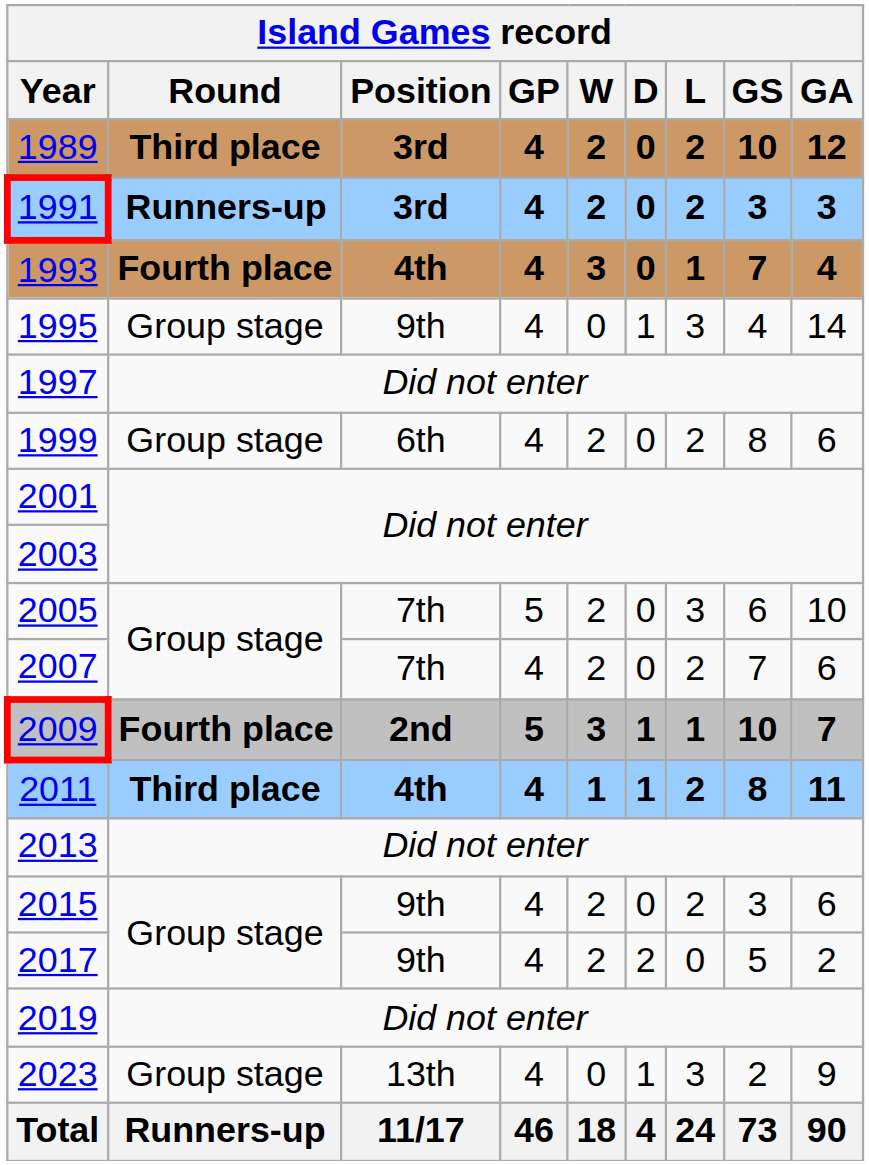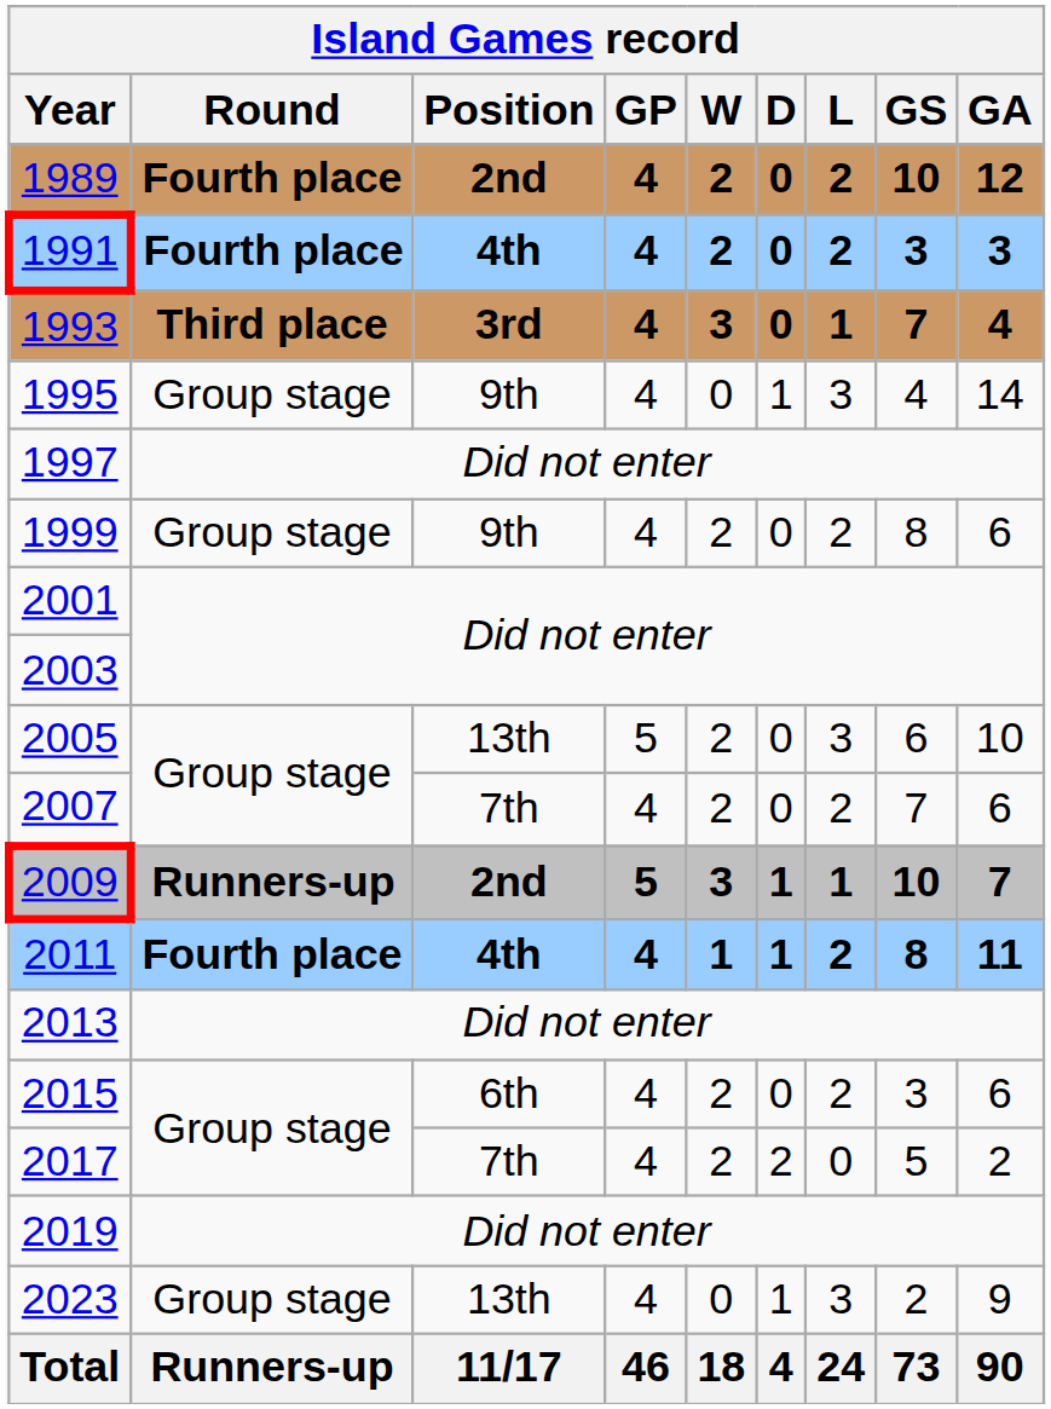 <table class="wikitable" style="text-align: center;">
 <tr>
 <th colspan=9><a href='#'>Island Games</a> record</th>
 </tr>
 <tr>
 <th>Year</th>
 <th>Round</th>
 <th>Position</th>
 <th>GP</th>
 <th>W</th>
 <th>D</th>
 <th>L</th>
 <th>GS</th>
 <th>GA</th>
 </tr>
 <tr style="background:#c96;">
 <td> <a href='#'>1989</a></td>
-<td><strong>Third place</strong></td>
-<td><strong>3rd</strong></td>
+<td><strong>Fourth place</strong></td>
+<td><strong>2nd</strong></td>
 <td><strong>4</strong></td>
 <td><strong>2</strong></td>
 <td><strong>0</strong></td>
 <td><strong>2</strong></td>
 <td><strong>10</strong></td>
 <td><strong>12</strong></td>
 </tr>
 <tr style="background:#9acdff;">
 <td style="border: 3px solid red"> <a href='#'>1991</a></td>
-<td><strong>Runners-up</strong></td>
-<td><strong>3rd</strong></td>
+<td><strong>Fourth place</strong></td>
+<td><strong>4th</strong></td>
 <td><strong>4</strong></td>
 <td><strong>2</strong></td>
 <td><strong>0</strong></td>
 <td><strong>2</strong></td>
 <td><strong>3</strong></td>
 <td><strong>3</strong></td>
 </tr>
 <tr style="background:#c96;">
 <td> <a href='#'>1993</a></td>
-<td><strong>Fourth place</strong></td>
-<td><strong>4th</strong></td>
+<td><strong>Third place</strong></td>
+<td><strong>3rd</strong></td>
 <td><strong>4</strong></td>
 <td><strong>3</strong></td>
 <td><strong>0</strong></td>
 <td><strong>1</strong></td>
 <td><strong>7</strong></td>
 <td><strong>4</strong></td>
 </tr>
 <tr>
 <td> <a href='#'>1995</a></td>
 <td>Group stage</td>
 <td>9th</td>
 <td>4</td>
 <td>0</td>
 <td>1</td>
 <td>3</td>
 <td>4</td>
 <td>14</td>
 </tr>
 <tr>
 <td> <a href='#'>1997</a></td>
 <td colspan=8><em>Did not enter</em></td>
 </tr>
 <tr>
 <td> <a href='#'>1999</a></td>
 <td>Group stage</td>
-<td>6th</td>
+<td>9th</td>
 <td>4</td>
 <td>2</td>
 <td>0</td>
 <td>2</td>
 <td>8</td>
 <td>6</td>
 </tr>
 <tr>
 <td> <a href='#'>2001</a></td>
 <td colspan=8 rowspan=2><em>Did not enter</em></td>
 </tr>
 <tr>
 <td> <a href='#'>2003</a></td>
 </tr>
 <tr>
 <td> <a href='#'>2005</a></td>
 <td rowspan=2>Group stage</td>
-<td>7th</td>
+<td>13th</td>
 <td>5</td>
 <td>2</td>
 <td>0</td>
 <td>3</td>
 <td>6</td>
 <td>10</td>
 </tr>
 <tr>
 <td> <a href='#'>2007</a></td>
 <td>7th</td>
 <td>4</td>
 <td>2</td>
 <td>0</td>
 <td>2</td>
 <td>7</td>
 <td>6</td>
 </tr>
 <tr bgcolor=silver>
 <td style="border: 3px solid red"> <a href='#'>2009</a></td>
-<td><strong>Fourth place</strong></td>
+<td><strong>Runners-up</strong></td>
 <td><strong>2nd</strong></td>
 <td><strong>5</strong></td>
 <td><strong>3</strong></td>
 <td><strong>1</strong></td>
 <td><strong>1</strong></td>
 <td><strong>10</strong></td>
 <td><strong>7</strong></td>
 </tr>
 <tr style="background:#9acdff;">
 <td> <a href='#'>2011</a></td>
-<td><strong>Third place</strong></td>
+<td><strong>Fourth place</strong></td>
 <td><strong>4th</strong></td>
 <td><strong>4</strong></td>
 <td><strong>1</strong></td>
 <td><strong>1</strong></td>
 <td><strong>2</strong></td>
 <td><strong>8</strong></td>
 <td><strong>11</strong></td>
 </tr>
 <tr>
 <td> <a href='#'>2013</a></td>
 <td colspan=8><em>Did not enter</em></td>
 </tr>
 <tr>
 <td> <a href='#'>2015</a></td>
 <td rowspan=2>Group stage</td>
-<td>9th</td>
+<td>6th</td>
 <td>4</td>
 <td>2</td>
 <td>0</td>
 <td>2</td>
 <td>3</td>
 <td>6</td>
 </tr>
 <tr>
 <td> <a href='#'>2017</a></td>
-<td>9th</td>
+<td>7th</td>
 <td>4</td>
 <td>2</td>
 <td>2</td>
 <td>0</td>
 <td>5</td>
 <td>2</td>
 </tr>
 <tr>
 <td> <a href='#'>2019</a></td>
 <td colspan=8><em>Did not enter</em></td>
 </tr>
 <tr>
 <td> <a href='#'>2023</a></td>
 <td>Group stage</td>
 <td>13th</td>
 <td>4</td>
 <td>0</td>
 <td>1</td>
 <td>3</td>
 <td>2</td>
 <td>9</td>
 </tr>
 <tr>
 <th><strong>Total</strong></th>
 <th><strong>Runners-up</strong></th>
 <th>11/17</th>
 <th><strong>46</strong></th>
 <th><strong>18</strong></th>
 <th><strong>4</strong></th>
 <th><strong>24</strong></th>
 <th><strong>73</strong></th>
 <th><strong>90</strong></th>
 </tr>
 </table>
